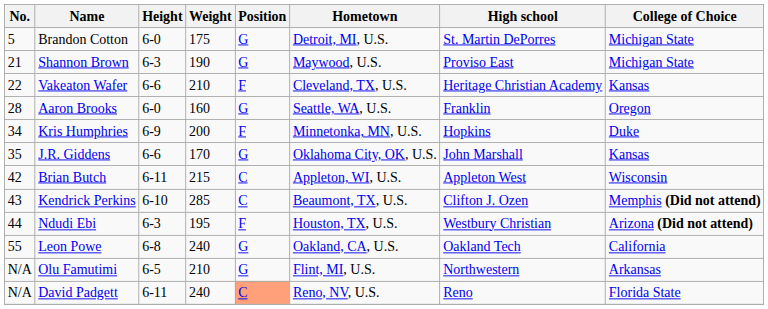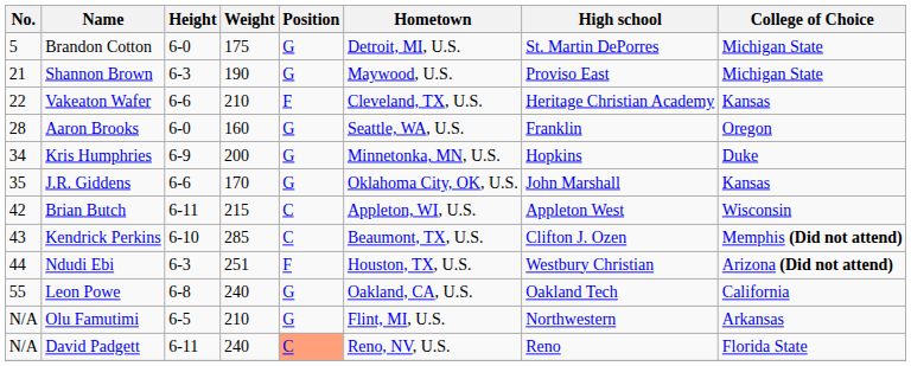 <table class="wikitable sortable" style="font-size: 95%;">
 <tr>
 <th>No.</th>
 <th>Name</th>
 <th>Height</th>
 <th>Weight</th>
 <th>Position</th>
 <th>Hometown</th>
 <th>High school</th>
 <th>College of Choice</th>
 </tr>
 <tr>
 <td>5</td>
 <td>Brandon Cotton</td>
 <td>6-0</td>
 <td>175</td>
 <td><a href='#'>G</a></td>
 <td><a href='#'>Detroit, MI</a>, U.S.</td>
 <td><a href='#'>St. Martin DePorres</a></td>
 <td><a href='#'>Michigan State</a></td>
 </tr>
 <tr>
 <td>21</td>
 <td><a href='#'>Shannon Brown</a></td>
 <td>6-3</td>
 <td>190</td>
 <td><a href='#'>G</a></td>
 <td><a href='#'>Maywood</a>, U.S.</td>
 <td><a href='#'>Proviso East</a></td>
 <td><a href='#'>Michigan State</a></td>
 </tr>
 <tr>
 <td>22</td>
 <td><a href='#'>Vakeaton Wafer</a></td>
 <td>6-6</td>
 <td>210</td>
 <td><a href='#'>F</a></td>
 <td><a href='#'>Cleveland, TX</a>, U.S.</td>
 <td><a href='#'>Heritage Christian Academy</a></td>
 <td><a href='#'>Kansas</a></td>
 </tr>
 <tr>
 <td>28</td>
 <td><a href='#'>Aaron Brooks</a></td>
 <td>6-0</td>
 <td>160</td>
 <td><a href='#'>G</a></td>
 <td><a href='#'>Seattle, WA</a>, U.S.</td>
 <td><a href='#'>Franklin</a></td>
 <td><a href='#'>Oregon</a></td>
 </tr>
 <tr>
 <td>34</td>
 <td><a href='#'>Kris Humphries</a></td>
 <td>6-9</td>
 <td>200</td>
-<td><a href='#'>F</a></td>
+<td><a href='#'>G</a></td>
 <td><a href='#'>Minnetonka, MN</a>, U.S.</td>
 <td><a href='#'>Hopkins</a></td>
 <td><a href='#'>Duke</a></td>
 </tr>
 <tr>
 <td>35</td>
 <td><a href='#'>J.R. Giddens</a></td>
 <td>6-6</td>
 <td>170</td>
 <td><a href='#'>G</a></td>
 <td><a href='#'>Oklahoma City, OK</a>, U.S.</td>
 <td><a href='#'>John Marshall</a></td>
 <td><a href='#'>Kansas</a></td>
 </tr>
 <tr>
 <td>42</td>
 <td><a href='#'>Brian Butch</a></td>
 <td>6-11</td>
 <td>215</td>
 <td><a href='#'>C</a></td>
 <td><a href='#'>Appleton, WI</a>, U.S.</td>
 <td><a href='#'>Appleton West</a></td>
 <td><a href='#'>Wisconsin</a></td>
 </tr>
 <tr>
 <td>43</td>
 <td><a href='#'>Kendrick Perkins</a></td>
 <td>6-10</td>
 <td>285</td>
 <td><a href='#'>C</a></td>
 <td><a href='#'>Beaumont, TX</a>, U.S.</td>
 <td><a href='#'>Clifton J. Ozen</a></td>
 <td><a href='#'>Memphis</a> <strong>(Did not attend)</strong></td>
 </tr>
 <tr>
 <td>44</td>
 <td><a href='#'>Ndudi Ebi</a></td>
 <td>6-3</td>
-<td>195</td>
+<td>251</td>
 <td><a href='#'>F</a></td>
 <td><a href='#'>Houston, TX</a>, U.S.</td>
 <td><a href='#'>Westbury Christian</a></td>
 <td><a href='#'>Arizona</a> <strong>(Did not attend)</strong></td>
 </tr>
 <tr>
 <td>55</td>
 <td><a href='#'>Leon Powe</a></td>
 <td>6-8</td>
 <td>240</td>
 <td><a href='#'>G</a></td>
 <td><a href='#'>Oakland, CA</a>, U.S.</td>
 <td><a href='#'>Oakland Tech</a></td>
 <td><a href='#'>California</a></td>
 </tr>
 <tr>
 <td>N/A</td>
 <td><a href='#'>Olu Famutimi</a></td>
 <td>6-5</td>
 <td>210</td>
 <td><a href='#'>G</a></td>
 <td><a href='#'>Flint, MI</a>, U.S.</td>
 <td><a href='#'>Northwestern</a></td>
 <td><a href='#'>Arkansas</a></td>
 </tr>
 <tr>
 <td>N/A</td>
 <td><a href='#'>David Padgett</a></td>
 <td>6-11</td>
 <td>240</td>
 <td style="background: lightsalmon;"><a href='#'>C</a></td>
 <td><a href='#'>Reno, NV</a>, U.S.</td>
 <td><a href='#'>Reno</a></td>
 <td><a href='#'>Florida State</a></td>
 </tr>
 <tr>
 </tr>
 </table>
